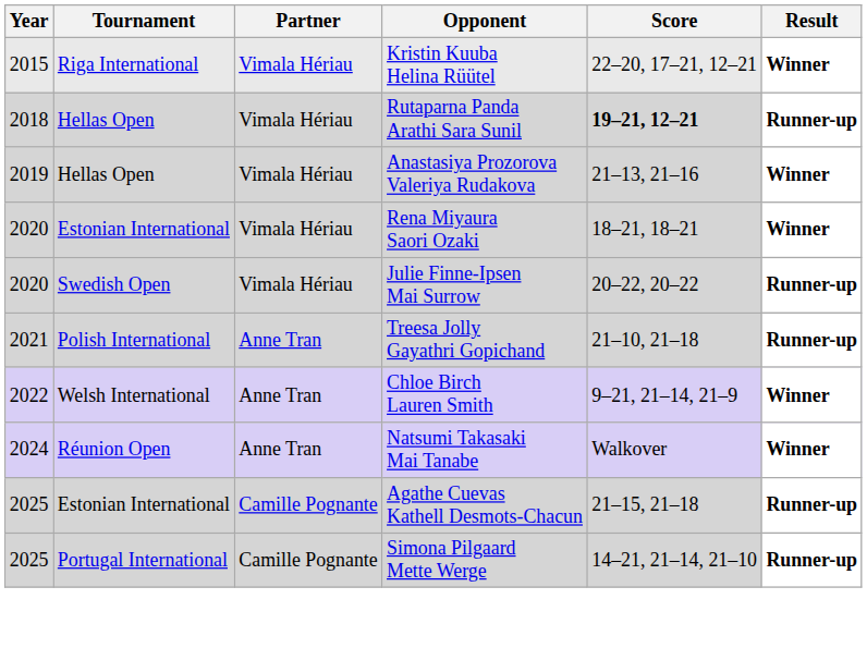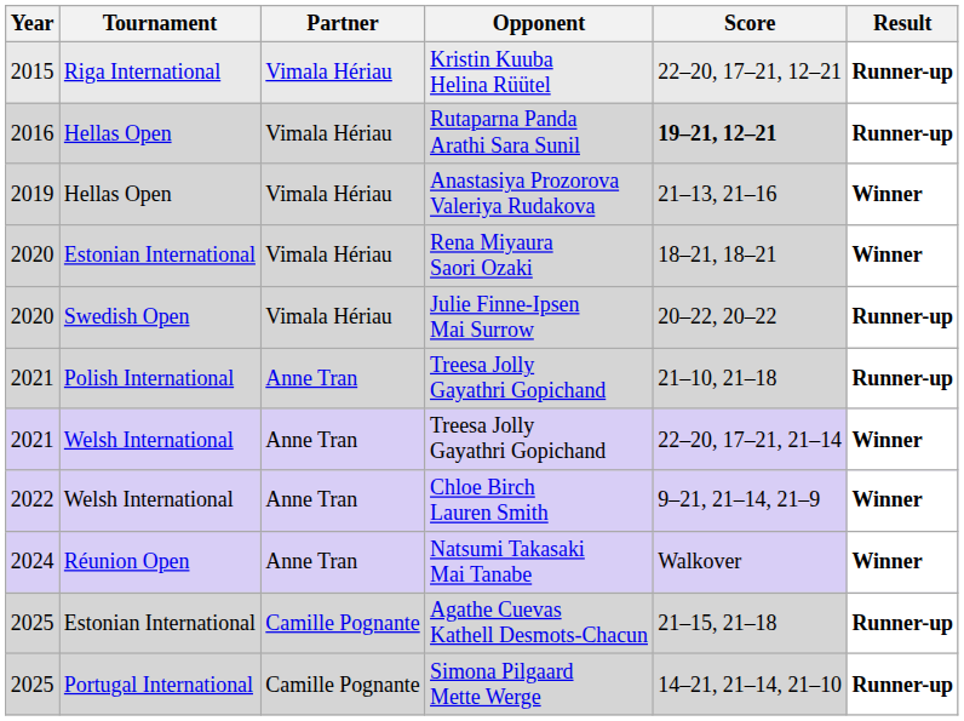 <table class="sortable wikitable" style="font-size: 90%;">
 <tr>
 <th>Year</th>
 <th>Tournament</th>
 <th>Partner</th>
 <th>Opponent</th>
 <th>Score</th>
 <th>Result</th>
 </tr>
 <tr style="background:#E9E9E9">
 <td align="center">2015</td>
 <td align="left"><a href='#'>Riga International</a></td>
 <td align="left"> <a href='#'>Vimala Hériau</a></td>
 <td align="left"> <a href='#'>Kristin Kuuba</a><br> <a href='#'>Helina Rüütel</a></td>
 <td align="left">22–20, 17–21, 12–21</td>
-<td style="text-align:left; background:white"> <strong>Winner</strong></td>
+<td style="text-align:left; background:white"> <strong>Runner-up</strong></td>
 </tr>
 <tr style="background:#D5D5D5">
-<td align="center">2018</td>
+<td align="center">2016</td>
 <td align="left"><a href='#'>Hellas Open</a></td>
 <td align="left"> Vimala Hériau</td>
 <td align="left"> <a href='#'>Rutaparna Panda</a><br> <a href='#'>Arathi Sara Sunil</a></td>
 <td align="left"><strong>19–21, 12–21</strong></td>
 <td style="text-align:left; background:white"> <strong>Runner-up</strong></td>
 </tr>
 <tr style="background:#D5D5D5">
 <td align="center">2019</td>
 <td align="left">Hellas Open</td>
 <td align="left"> Vimala Hériau</td>
 <td align="left"> <a href='#'>Anastasiya Prozorova</a><br> <a href='#'>Valeriya Rudakova</a></td>
 <td align="left">21–13, 21–16</td>
 <td style="text-align:left; background:white"> <strong>Winner</strong></td>
 </tr>
 <tr style="background:#D5D5D5">
 <td align="center">2020</td>
 <td align="left"><a href='#'>Estonian International</a></td>
 <td align="left"> Vimala Hériau</td>
 <td align="left"> <a href='#'>Rena Miyaura</a><br> <a href='#'>Saori Ozaki</a></td>
 <td align="left">18–21, 18–21</td>
 <td style="text-align:left; background:white"> <strong>Winner</strong></td>
 </tr>
 <tr style="background:#D5D5D5">
 <td align="center">2020</td>
 <td align="left"><a href='#'>Swedish Open</a></td>
 <td align="left"> Vimala Hériau</td>
 <td align="left"> <a href='#'>Julie Finne-Ipsen</a><br> <a href='#'>Mai Surrow</a></td>
 <td align="left">20–22, 20–22</td>
 <td style="text-align:left; background:white"> <strong>Runner-up</strong></td>
 </tr>
 <tr style="background:#D5D5D5">
 <td align="center">2021</td>
 <td align="left"><a href='#'>Polish International</a></td>
 <td align="left"> <a href='#'>Anne Tran</a></td>
 <td align="left"> <a href='#'>Treesa Jolly</a><br> <a href='#'>Gayathri Gopichand</a></td>
 <td align="left">21–10, 21–18</td>
 <td style="text-align:left; background:white"> <strong>Runner-up</strong></td>
 </tr>
 <tr style="background:#D8CEF6">
+<td align="center">2021</td>
+<td align="left"><a href='#'>Welsh International</a></td>
+<td align="left"> Anne Tran</td>
+<td align="left"> Treesa Jolly<br> Gayathri Gopichand</td>
+<td align="left">22–20, 17–21, 21–14</td>
+<td style="text-align:left; background:white"> <strong>Winner</strong></td>
+</tr>
+<tr style="background:#D8CEF6">
 <td align="center">2022</td>
 <td align="left">Welsh International</td>
 <td align="left"> Anne Tran</td>
 <td align="left"> <a href='#'>Chloe Birch</a><br> <a href='#'>Lauren Smith</a></td>
 <td align="left">9–21, 21–14, 21–9</td>
 <td style="text-align:left; background:white"> <strong>Winner</strong></td>
 </tr>
 <tr style="background:#D8CEF6">
 <td align="center">2024</td>
 <td align="left"><a href='#'>Réunion Open</a></td>
 <td align="left"> Anne Tran</td>
 <td align="left"> <a href='#'>Natsumi Takasaki</a><br> <a href='#'>Mai Tanabe</a></td>
 <td align="left">Walkover</td>
 <td style="text-align:left; background:white"> <strong>Winner</strong></td>
 </tr>
 <tr style="background:#D5D5D5">
 <td align="center">2025</td>
 <td align="left">Estonian International</td>
 <td align="left"> <a href='#'>Camille Pognante</a></td>
 <td align="left"> <a href='#'>Agathe Cuevas</a><br> <a href='#'>Kathell Desmots-Chacun</a></td>
 <td align="left">21–15, 21–18</td>
 <td style="text-align:left; background:white"> <strong>Runner-up</strong></td>
 </tr>
 <tr style="background:#D5D5D5">
 <td align="center">2025</td>
 <td align="left"><a href='#'>Portugal International</a></td>
 <td align="left"> Camille Pognante</td>
 <td align="left"> <a href='#'>Simona Pilgaard</a><br> <a href='#'>Mette Werge</a></td>
 <td align="left">14–21, 21–14, 21–10</td>
 <td style="text-align:left; background:white"> <strong>Runner-up</strong></td>
 </tr>
 </table>
